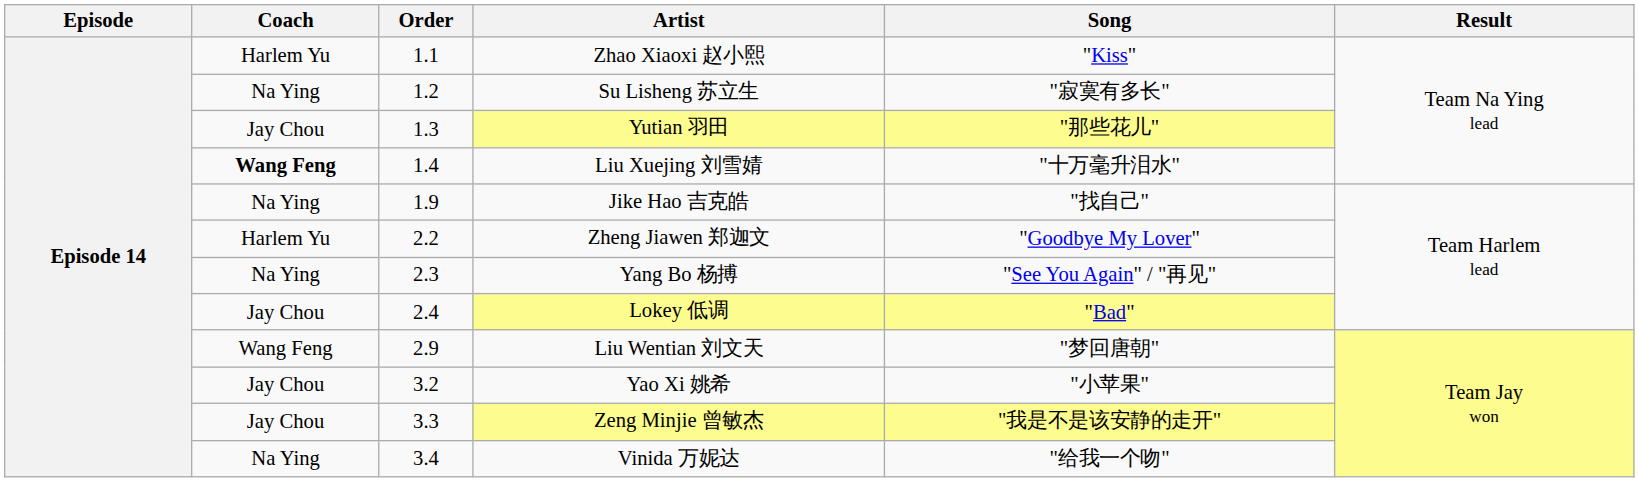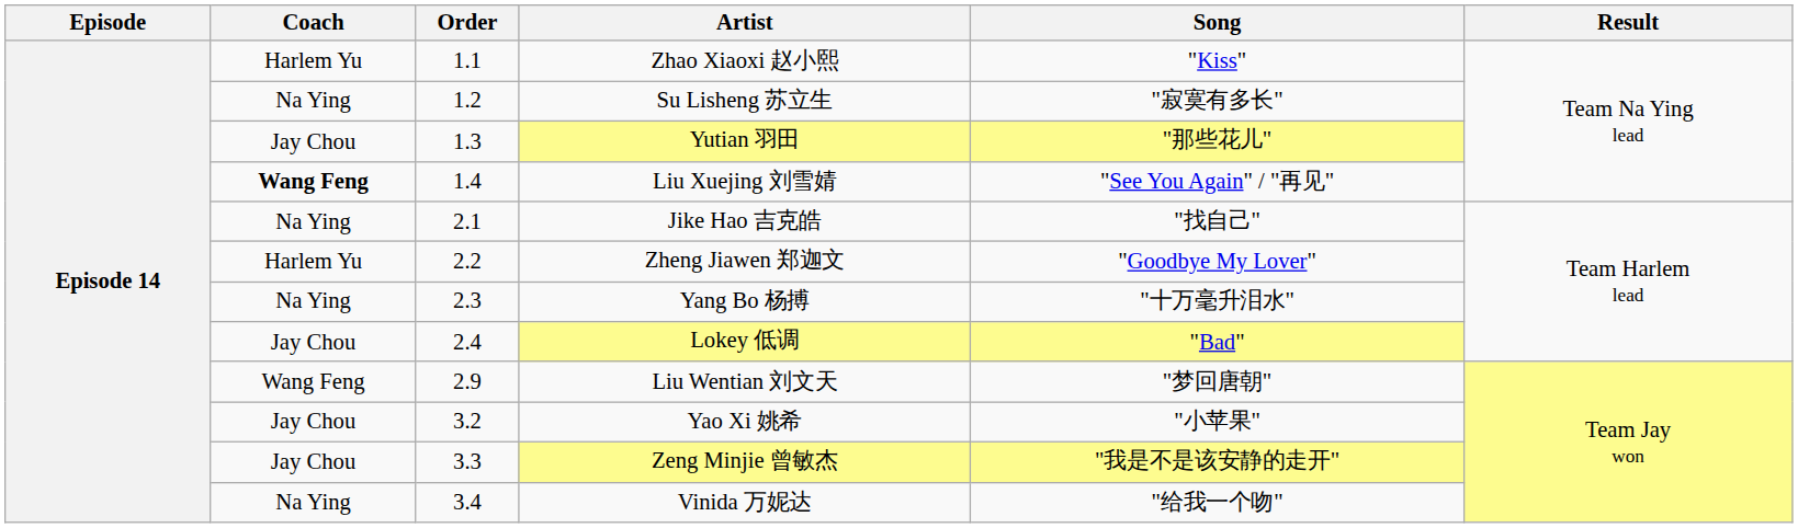 <table class="wikitable" style="text-align:center; width:100%;">
 <tr>
 <th style="width:10%;">Episode</th>
 <th style="width:10%;">Coach</th>
 <th style="width:05%;">Order</th>
 <th style="width:22%;">Artist</th>
 <th style="width:24%;">Song</th>
 <th style="width:16%;">Result</th>
 </tr>
 <tr>
 <th rowspan="12" scope="row">Episode 14<br><small></small></th>
 <td>Harlem Yu</td>
 <td>1.1</td>
 <td>Zhao Xiaoxi 赵小熙</td>
 <td>"<a href='#'>Kiss</a>"</td>
 <td rowspan=4>Team Na Ying<br><small>lead</small></td>
 </tr>
 <tr>
 <td>Na Ying</td>
 <td>1.2</td>
 <td>Su Lisheng 苏立生</td>
 <td>"寂寞有多长"</td>
 </tr>
 <tr>
 <td>Jay Chou</td>
 <td>1.3</td>
 <td style="background:#fdfc8f;">Yutian 羽田</td>
 <td style="background:#fdfc8f;">"那些花儿"</td>
 </tr>
 <tr>
 <td><strong>Wang Feng</strong></td>
 <td>1.4</td>
 <td>Liu Xuejing 刘雪婧</td>
-<td>"十万毫升泪水"</td>
+<td>"<a href='#'>See You Again</a>" / "再见"</td>
 </tr>
 <tr>
 <td>Na Ying</td>
-<td>1.9</td>
+<td>2.1</td>
 <td>Jike Hao 吉克皓</td>
 <td>"找自己"</td>
 <td rowspan=4>Team Harlem<br><small>lead</small></td>
 </tr>
 <tr>
 <td>Harlem Yu</td>
 <td>2.2</td>
 <td>Zheng Jiawen 郑迦文</td>
 <td>"<a href='#'>Goodbye My Lover</a>"</td>
 </tr>
 <tr>
 <td>Na Ying</td>
 <td>2.3</td>
 <td>Yang Bo 杨搏</td>
-<td>"<a href='#'>See You Again</a>" / "再见"</td>
+<td>"十万毫升泪水"</td>
 </tr>
 <tr>
 <td>Jay Chou</td>
 <td>2.4</td>
 <td style="background:#fdfc8f;">Lokey 低调</td>
 <td style="background:#fdfc8f;">"<a href='#'>Bad</a>"</td>
 </tr>
 <tr>
 <td>Wang Feng</td>
 <td>2.9</td>
 <td>Liu Wentian 刘文天</td>
 <td>"梦回唐朝"</td>
 <td style="background:#fdfc8f;" rowspan=4>Team Jay<br><small>won</small></td>
 </tr>
 <tr>
 <td>Jay Chou</td>
 <td>3.2</td>
 <td>Yao Xi 姚希</td>
 <td>"小苹果"</td>
 </tr>
 <tr>
 <td>Jay Chou</td>
 <td>3.3</td>
 <td style="background:#fdfc8f;">Zeng Minjie 曾敏杰</td>
 <td style="background:#fdfc8f;">"我是不是该安静的走开"</td>
 </tr>
 <tr>
 <td>Na Ying</td>
 <td>3.4</td>
 <td>Vinida 万妮达</td>
 <td>"给我一个吻"</td>
 </tr>
 </table>
